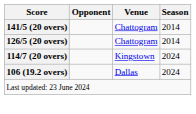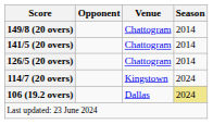 <table class="wikitable"style="font-size: 90%">
 <tr>
 <th>Score</th>
 <th>Opponent</th>
 <th>Venue</th>
 <th>Season</th>
+</tr>
+<tr>
+<th>149/8 (20 overs)</th>
+<td></td>
+<td><a href='#'>Chattogram</a></td>
+<td>2014</td>
 </tr>
 <tr>
 <th>141/5 (20 overs)</th>
 <td></td>
 <td><a href='#'>Chattogram</a></td>
 <td>2014</td>
 </tr>
 <tr>
 <th>126/5 (20 overs)</th>
 <td></td>
 <td><a href='#'>Chattogram</a></td>
 <td>2014</td>
 </tr>
 <tr>
 <th>114/7 (20 overs)</th>
 <td></td>
 <td><a href='#'>Kingstown</a></td>
 <td>2024</td>
 </tr>
 <tr>
 <th>106 (19.2 overs)</th>
 <td></td>
 <td><a href='#'>Dallas</a></td>
-<td>2024</td>
+<td style="background: khaki;">2024</td>
 </tr>
 <tr>
 <td colspan="4"><small>Last updated: 23 June 2024</small></td>
 </tr>
 </table>
